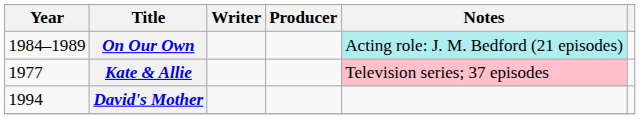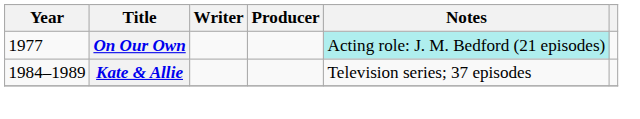 <table class="wikitable sortable plainrowheaders">
 <tr>
 <th scope="col">Year</th>
 <th scope="col">Title</th>
 <th scope="col">Writer</th>
 <th scope="col">Producer</th>
 <th scope="col" class="unsortable">Notes</th>
 <th scope="col" class="unsortable"></th>
 </tr>
 <tr>
-<td>1984–1989</td>
+<td>1977</td>
 <th scope="row"><em><a href='#'>On Our Own</a></em></th>
 <td></td>
 <td></td>
 <td style="background: paleturquoise;">Acting role: J. M. Bedford (21 episodes)</td>
 <td style="text-align:center;"></td>
 </tr>
 <tr>
-<td>1977</td>
+<td>1984–1989</td>
 <th scope="row"><em><a href='#'>Kate & Allie</a></em></th>
 <td></td>
 <td></td>
-<td style="background: pink;">Television series; 37 episodes</td>
-<td style="text-align:center;"></td>
-</tr>
-<tr>
-<td>1994</td>
-<th scope="row"><em><a href='#'>David's Mother</a></em></th>
-<td></td>
-<td></td>
-<td></td>
+<td>Television series; 37 episodes</td>
 <td style="text-align:center;"></td>
 </tr>
 <tr>
 </tr>
 </table>
